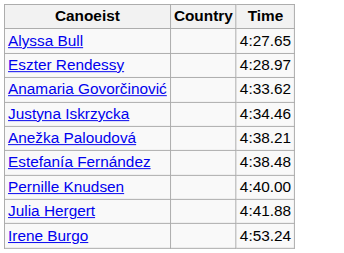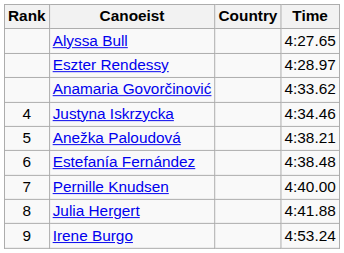 <table class="wikitable" style="text-align:center">
 <tr>
+<th>Rank</th>
 <th>Canoeist</th>
 <th>Country</th>
 <th>Time</th>
 </tr>
 <tr>
+<td></td>
 <td align="left"><a href='#'>Alyssa Bull</a></td>
 <td align="left"></td>
 <td>4:27.65</td>
 </tr>
 <tr>
+<td></td>
 <td align="left"><a href='#'>Eszter Rendessy</a></td>
 <td align="left"></td>
 <td>4:28.97</td>
 </tr>
 <tr>
+<td></td>
 <td align="left"><a href='#'>Anamaria Govorčinović</a></td>
 <td align="left"></td>
 <td>4:33.62</td>
 </tr>
 <tr>
+<td>4</td>
 <td align="left"><a href='#'>Justyna Iskrzycka</a></td>
 <td align="left"></td>
 <td>4:34.46</td>
 </tr>
 <tr>
+<td>5</td>
 <td align="left"><a href='#'>Anežka Paloudová</a></td>
 <td align="left"></td>
 <td>4:38.21</td>
 </tr>
 <tr>
+<td>6</td>
 <td align="left"><a href='#'>Estefanía Fernández</a></td>
 <td align="left"></td>
 <td>4:38.48</td>
 </tr>
 <tr>
+<td>7</td>
 <td align="left"><a href='#'>Pernille Knudsen</a></td>
 <td align="left"></td>
 <td>4:40.00</td>
 </tr>
 <tr>
+<td>8</td>
 <td align="left"><a href='#'>Julia Hergert</a></td>
 <td align="left"></td>
 <td>4:41.88</td>
 </tr>
 <tr>
+<td>9</td>
 <td align="left"><a href='#'>Irene Burgo</a></td>
 <td align="left"></td>
 <td>4:53.24</td>
 </tr>
 </table>
